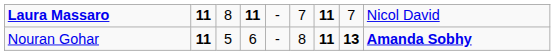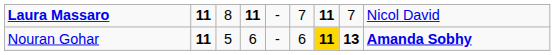 <table class="wikitable">
 <tr>
 <td width=200> <strong><a href='#'>Laura Massaro</a></strong></td>
 <td style="width:20px; text-align:center;"><strong>11</strong></td>
 <td style="width:20px; text-align:center;">8</td>
 <td style="width:20px; text-align:center;"><strong>11</strong></td>
 <td style="width:20px; text-align:center;">-</td>
 <td style="width:20px; text-align:center;">7</td>
 <td style="width:20px; text-align:center;"><strong>11</strong></td>
 <td style="width:20px; text-align:center;">7</td>
 <td width=200> <a href='#'>Nicol David</a></td>
 </tr>
 <tr>
 <td> <a href='#'>Nouran Gohar</a></td>
 <td style="text-align:center;"><strong>11</strong></td>
 <td style="text-align:center;">5</td>
 <td style="text-align:center;">6</td>
 <td style="text-align:center;">-</td>
-<td style="text-align:center;">8</td>
-<td style="text-align:center;"><strong>11</strong></td>
+<td style="text-align:center;">6</td>
+<td style="background: gold; text-align:center;"><strong>11</strong></td>
 <td style="text-align:center;"><strong>13</strong></td>
 <td> <strong><a href='#'>Amanda Sobhy</a></strong></td>
 </tr>
 </table>
